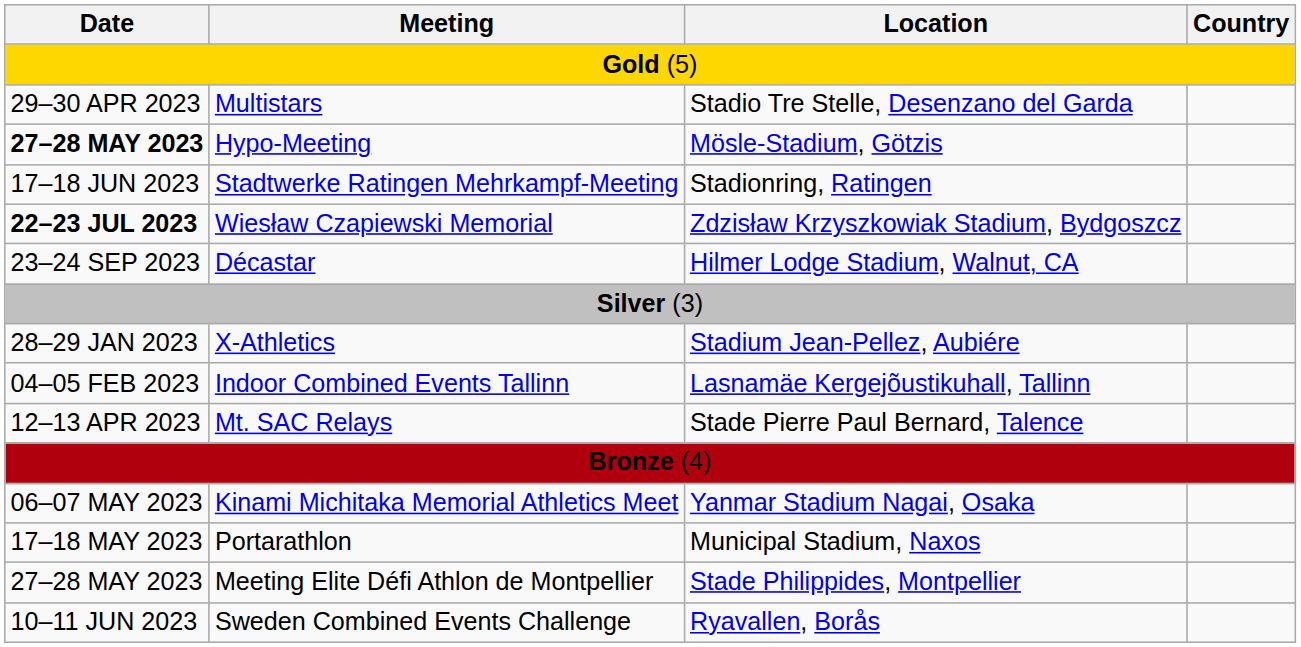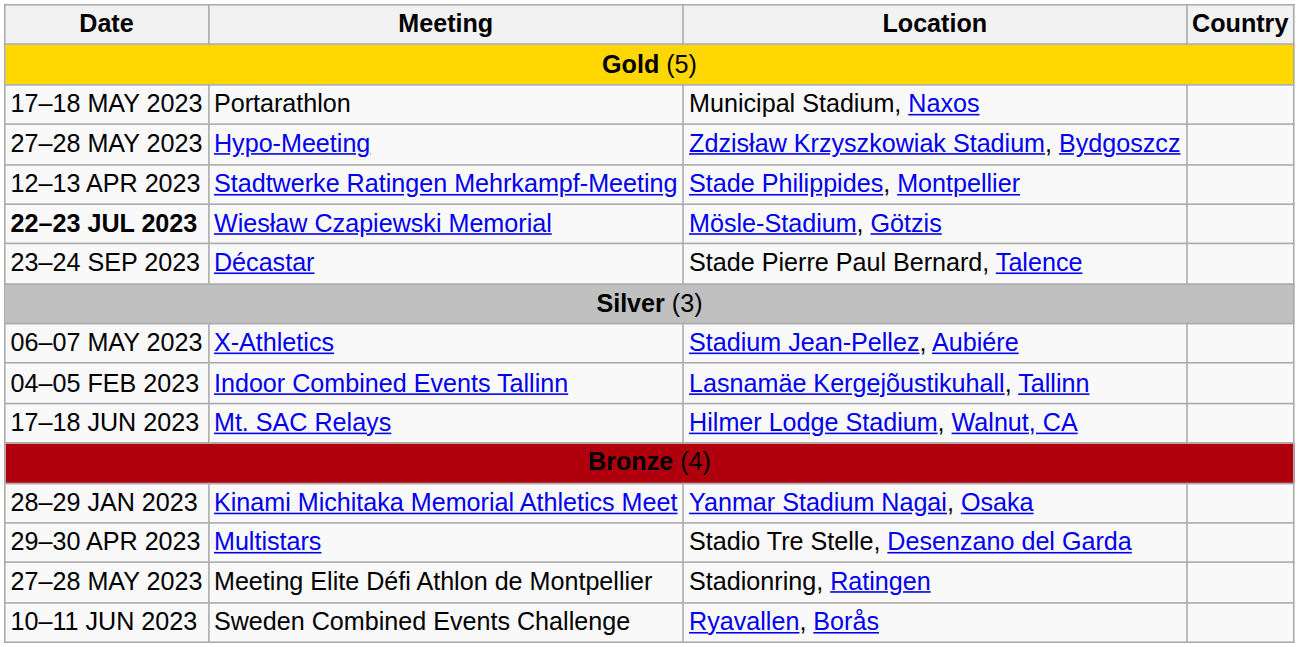 <table class="wikitable sortable mw-datatable">
 <tr>
 <th>Date</th>
 <th>Meeting</th>
 <th>Location</th>
 <th>Country</th>
 </tr>
 <tr>
 <td colspan="4" align="center" bgcolor="gold"><strong>Gold</strong> (5)</td>
 </tr>
 <tr>
-<td>29–30 APR 2023</td>
-<td><a href='#'>Multistars</a></td>
-<td>Stadio Tre Stelle, <a href='#'>Desenzano del Garda</a></td>
+<td>17–18 MAY 2023</td>
+<td>Portarathlon</td>
+<td>Municipal Stadium, <a href='#'>Naxos</a></td>
 <td></td>
 </tr>
 <tr>
-<td><strong>27–28 MAY 2023</strong></td>
+<td>27–28 MAY 2023</td>
 <td><a href='#'>Hypo-Meeting</a></td>
-<td><a href='#'>Mösle-Stadium</a>, <a href='#'>Götzis</a></td>
+<td><a href='#'>Zdzisław Krzyszkowiak Stadium</a>, <a href='#'>Bydgoszcz</a></td>
 <td></td>
 </tr>
 <tr>
-<td>17–18 JUN 2023</td>
+<td>12–13 APR 2023</td>
 <td><a href='#'>Stadtwerke Ratingen Mehrkampf-Meeting</a></td>
-<td>Stadionring, <a href='#'>Ratingen</a></td>
+<td><a href='#'>Stade Philippides</a>, <a href='#'>Montpellier</a></td>
 <td></td>
 </tr>
 <tr>
 <td><strong>22–23 JUL 2023</strong></td>
 <td><a href='#'>Wiesław Czapiewski Memorial</a></td>
-<td><a href='#'>Zdzisław Krzyszkowiak Stadium</a>, <a href='#'>Bydgoszcz</a></td>
+<td><a href='#'>Mösle-Stadium</a>, <a href='#'>Götzis</a></td>
 <td></td>
 </tr>
 <tr>
 <td>23–24 SEP 2023</td>
 <td><a href='#'>Décastar</a></td>
-<td><a href='#'>Hilmer Lodge Stadium</a>, <a href='#'>Walnut, CA</a></td>
+<td>Stade Pierre Paul Bernard, <a href='#'>Talence</a></td>
 <td></td>
 </tr>
 <tr>
 <td colspan="4" align="center" bgcolor="silver"><strong>Silver</strong> (3)</td>
 </tr>
 <tr>
-<td>28–29 JAN 2023</td>
+<td>06–07 MAY 2023</td>
 <td><a href='#'>X-Athletics</a></td>
 <td><a href='#'>Stadium Jean-Pellez</a>, <a href='#'>Aubiére</a></td>
 <td></td>
 </tr>
 <tr>
 <td>04–05 FEB 2023</td>
 <td><a href='#'>Indoor Combined Events Tallinn</a></td>
 <td><a href='#'>Lasnamäe Kergejõustikuhall</a>, <a href='#'>Tallinn</a></td>
 <td></td>
 </tr>
 <tr>
-<td>12–13 APR 2023</td>
+<td>17–18 JUN 2023</td>
 <td><a href='#'>Mt. SAC Relays</a></td>
-<td>Stade Pierre Paul Bernard, <a href='#'>Talence</a></td>
+<td><a href='#'>Hilmer Lodge Stadium</a>, <a href='#'>Walnut, CA</a></td>
 <td></td>
 </tr>
 <tr>
 <td colspan="4" align="center" bgcolor="bronze"><strong>Bronze</strong> (4)</td>
 </tr>
 <tr>
-<td>06–07 MAY 2023</td>
+<td>28–29 JAN 2023</td>
 <td><a href='#'>Kinami Michitaka Memorial Athletics Meet</a></td>
 <td><a href='#'>Yanmar Stadium Nagai</a>, <a href='#'>Osaka</a></td>
 <td></td>
 </tr>
 <tr>
-<td>17–18 MAY 2023</td>
-<td>Portarathlon</td>
-<td>Municipal Stadium, <a href='#'>Naxos</a></td>
+<td>29–30 APR 2023</td>
+<td><a href='#'>Multistars</a></td>
+<td>Stadio Tre Stelle, <a href='#'>Desenzano del Garda</a></td>
 <td></td>
 </tr>
 <tr>
 <td>27–28 MAY 2023</td>
 <td>Meeting Elite Défi Athlon de Montpellier</td>
-<td><a href='#'>Stade Philippides</a>, <a href='#'>Montpellier</a></td>
+<td>Stadionring, <a href='#'>Ratingen</a></td>
 <td></td>
 </tr>
 <tr>
 <td>10–11 JUN 2023</td>
 <td>Sweden Combined Events Challenge</td>
 <td><a href='#'>Ryavallen</a>, <a href='#'>Borås</a></td>
 <td></td>
 </tr>
 </table>
